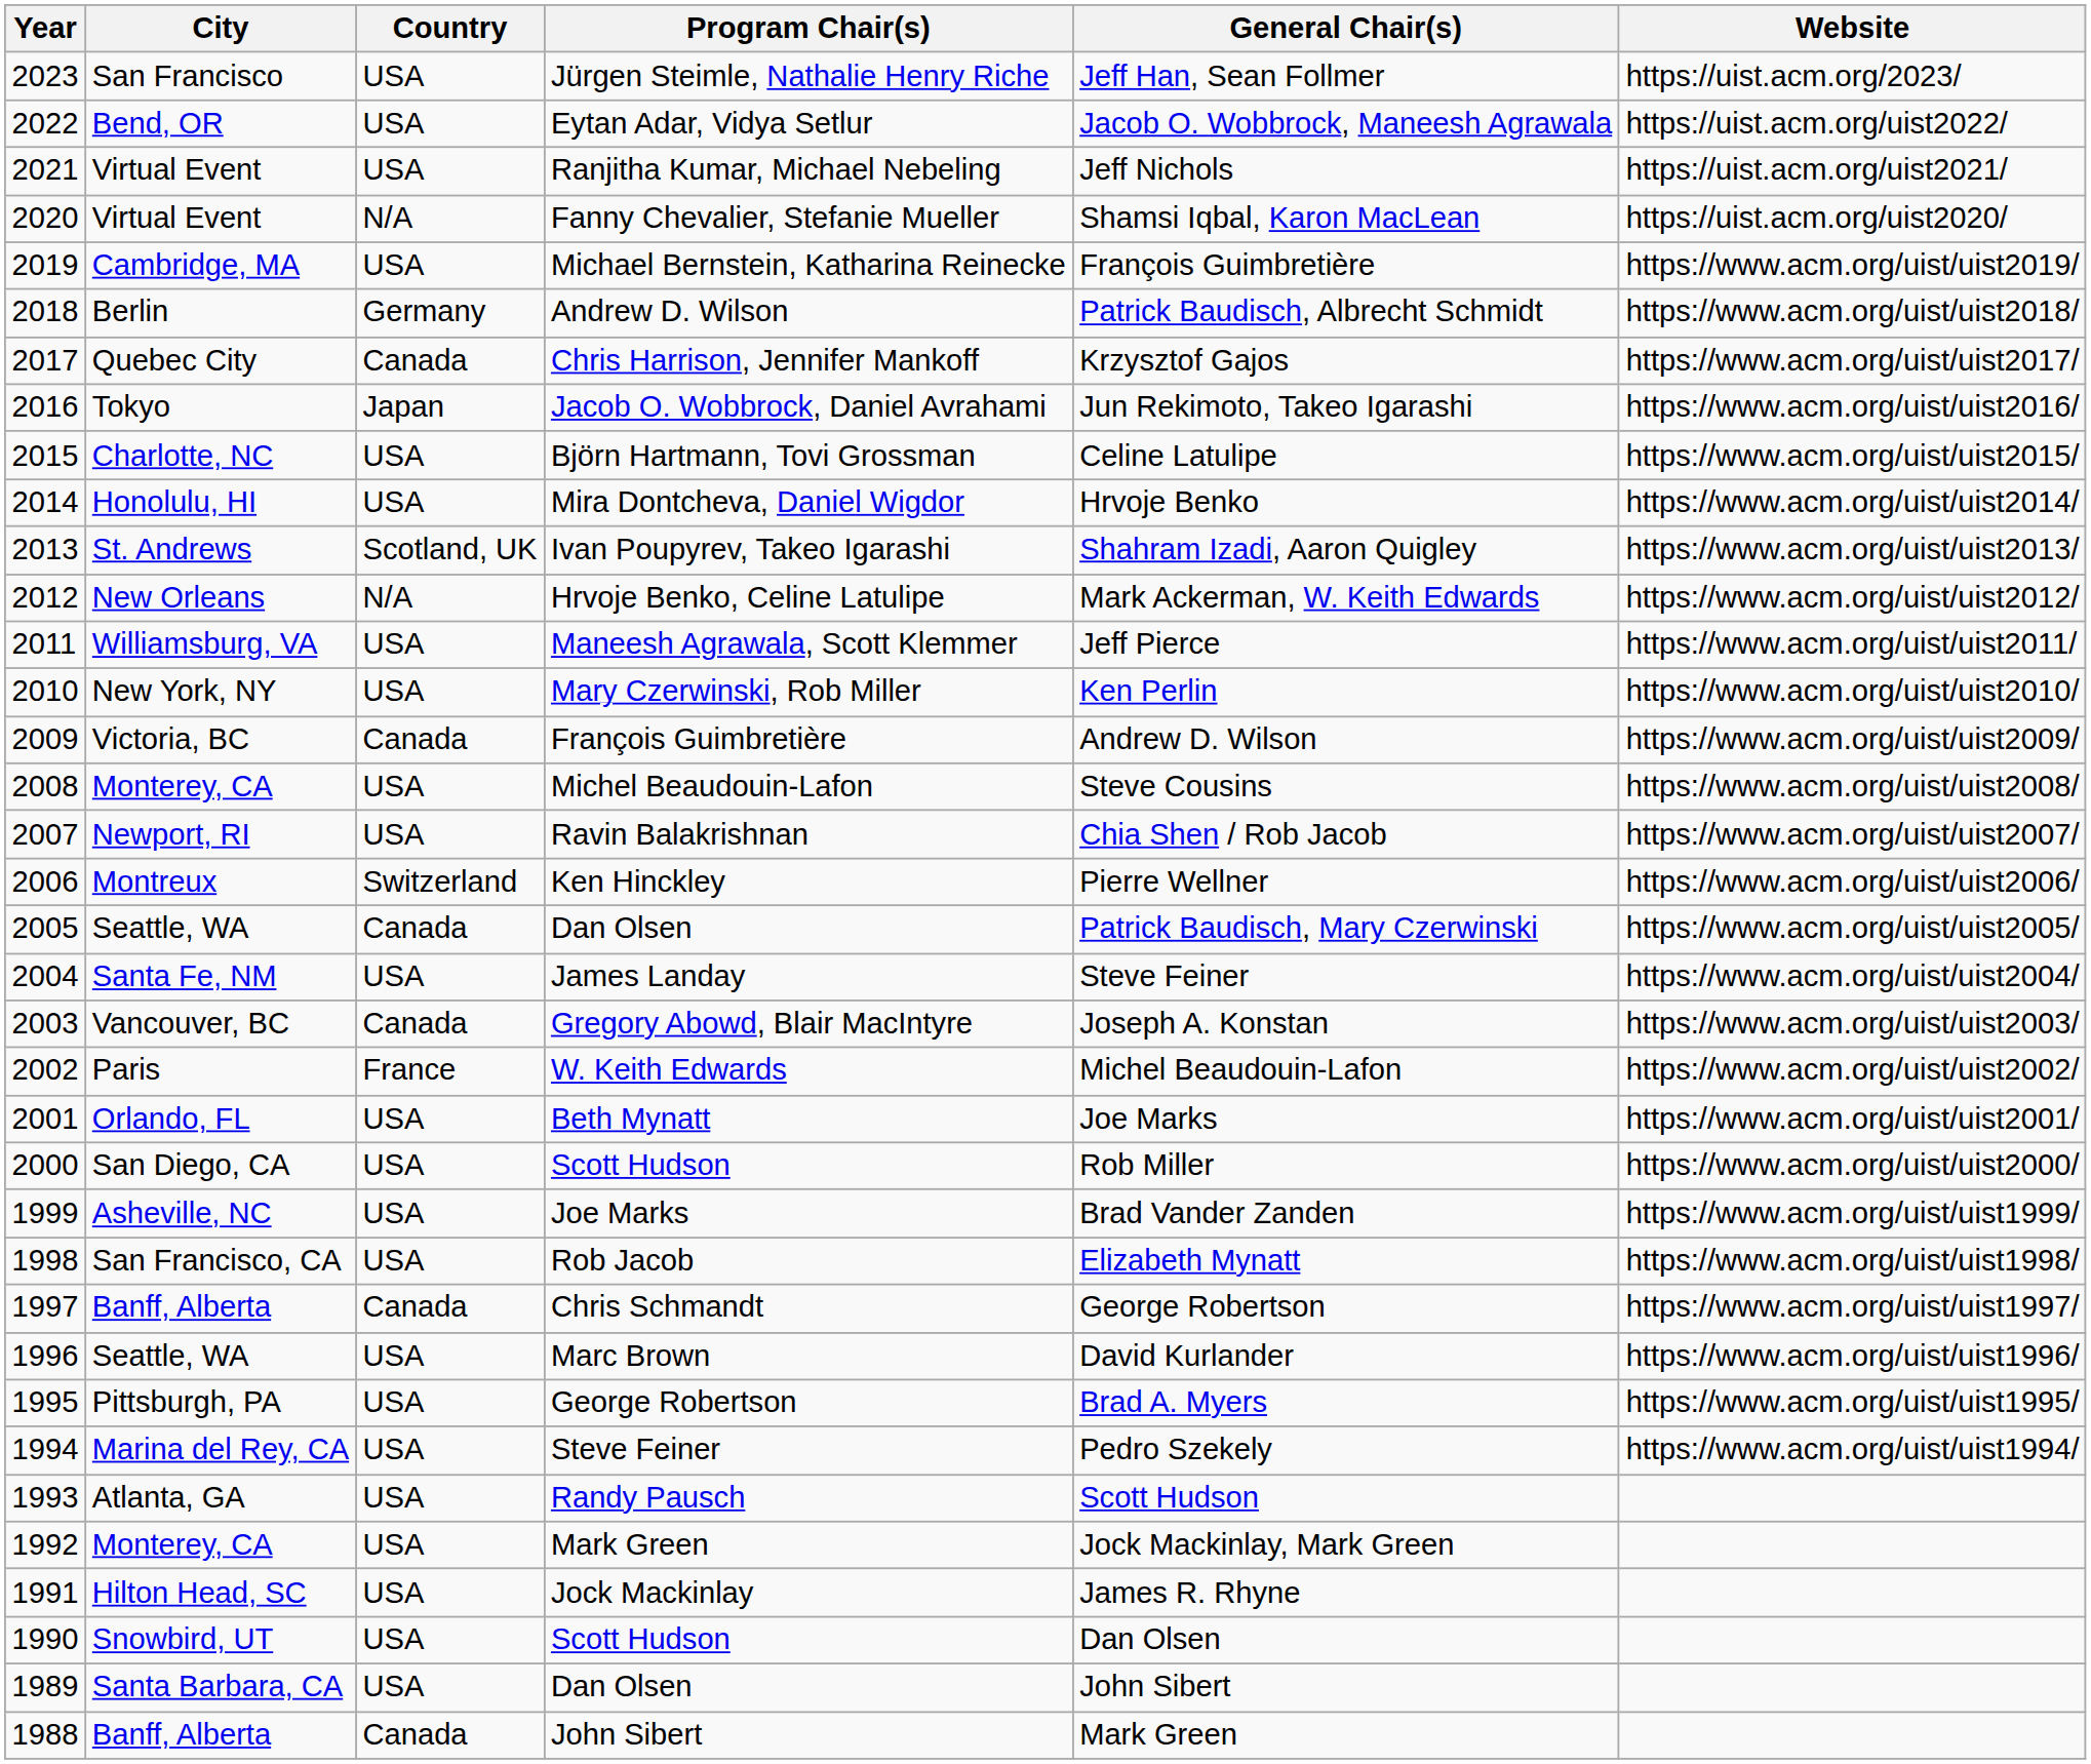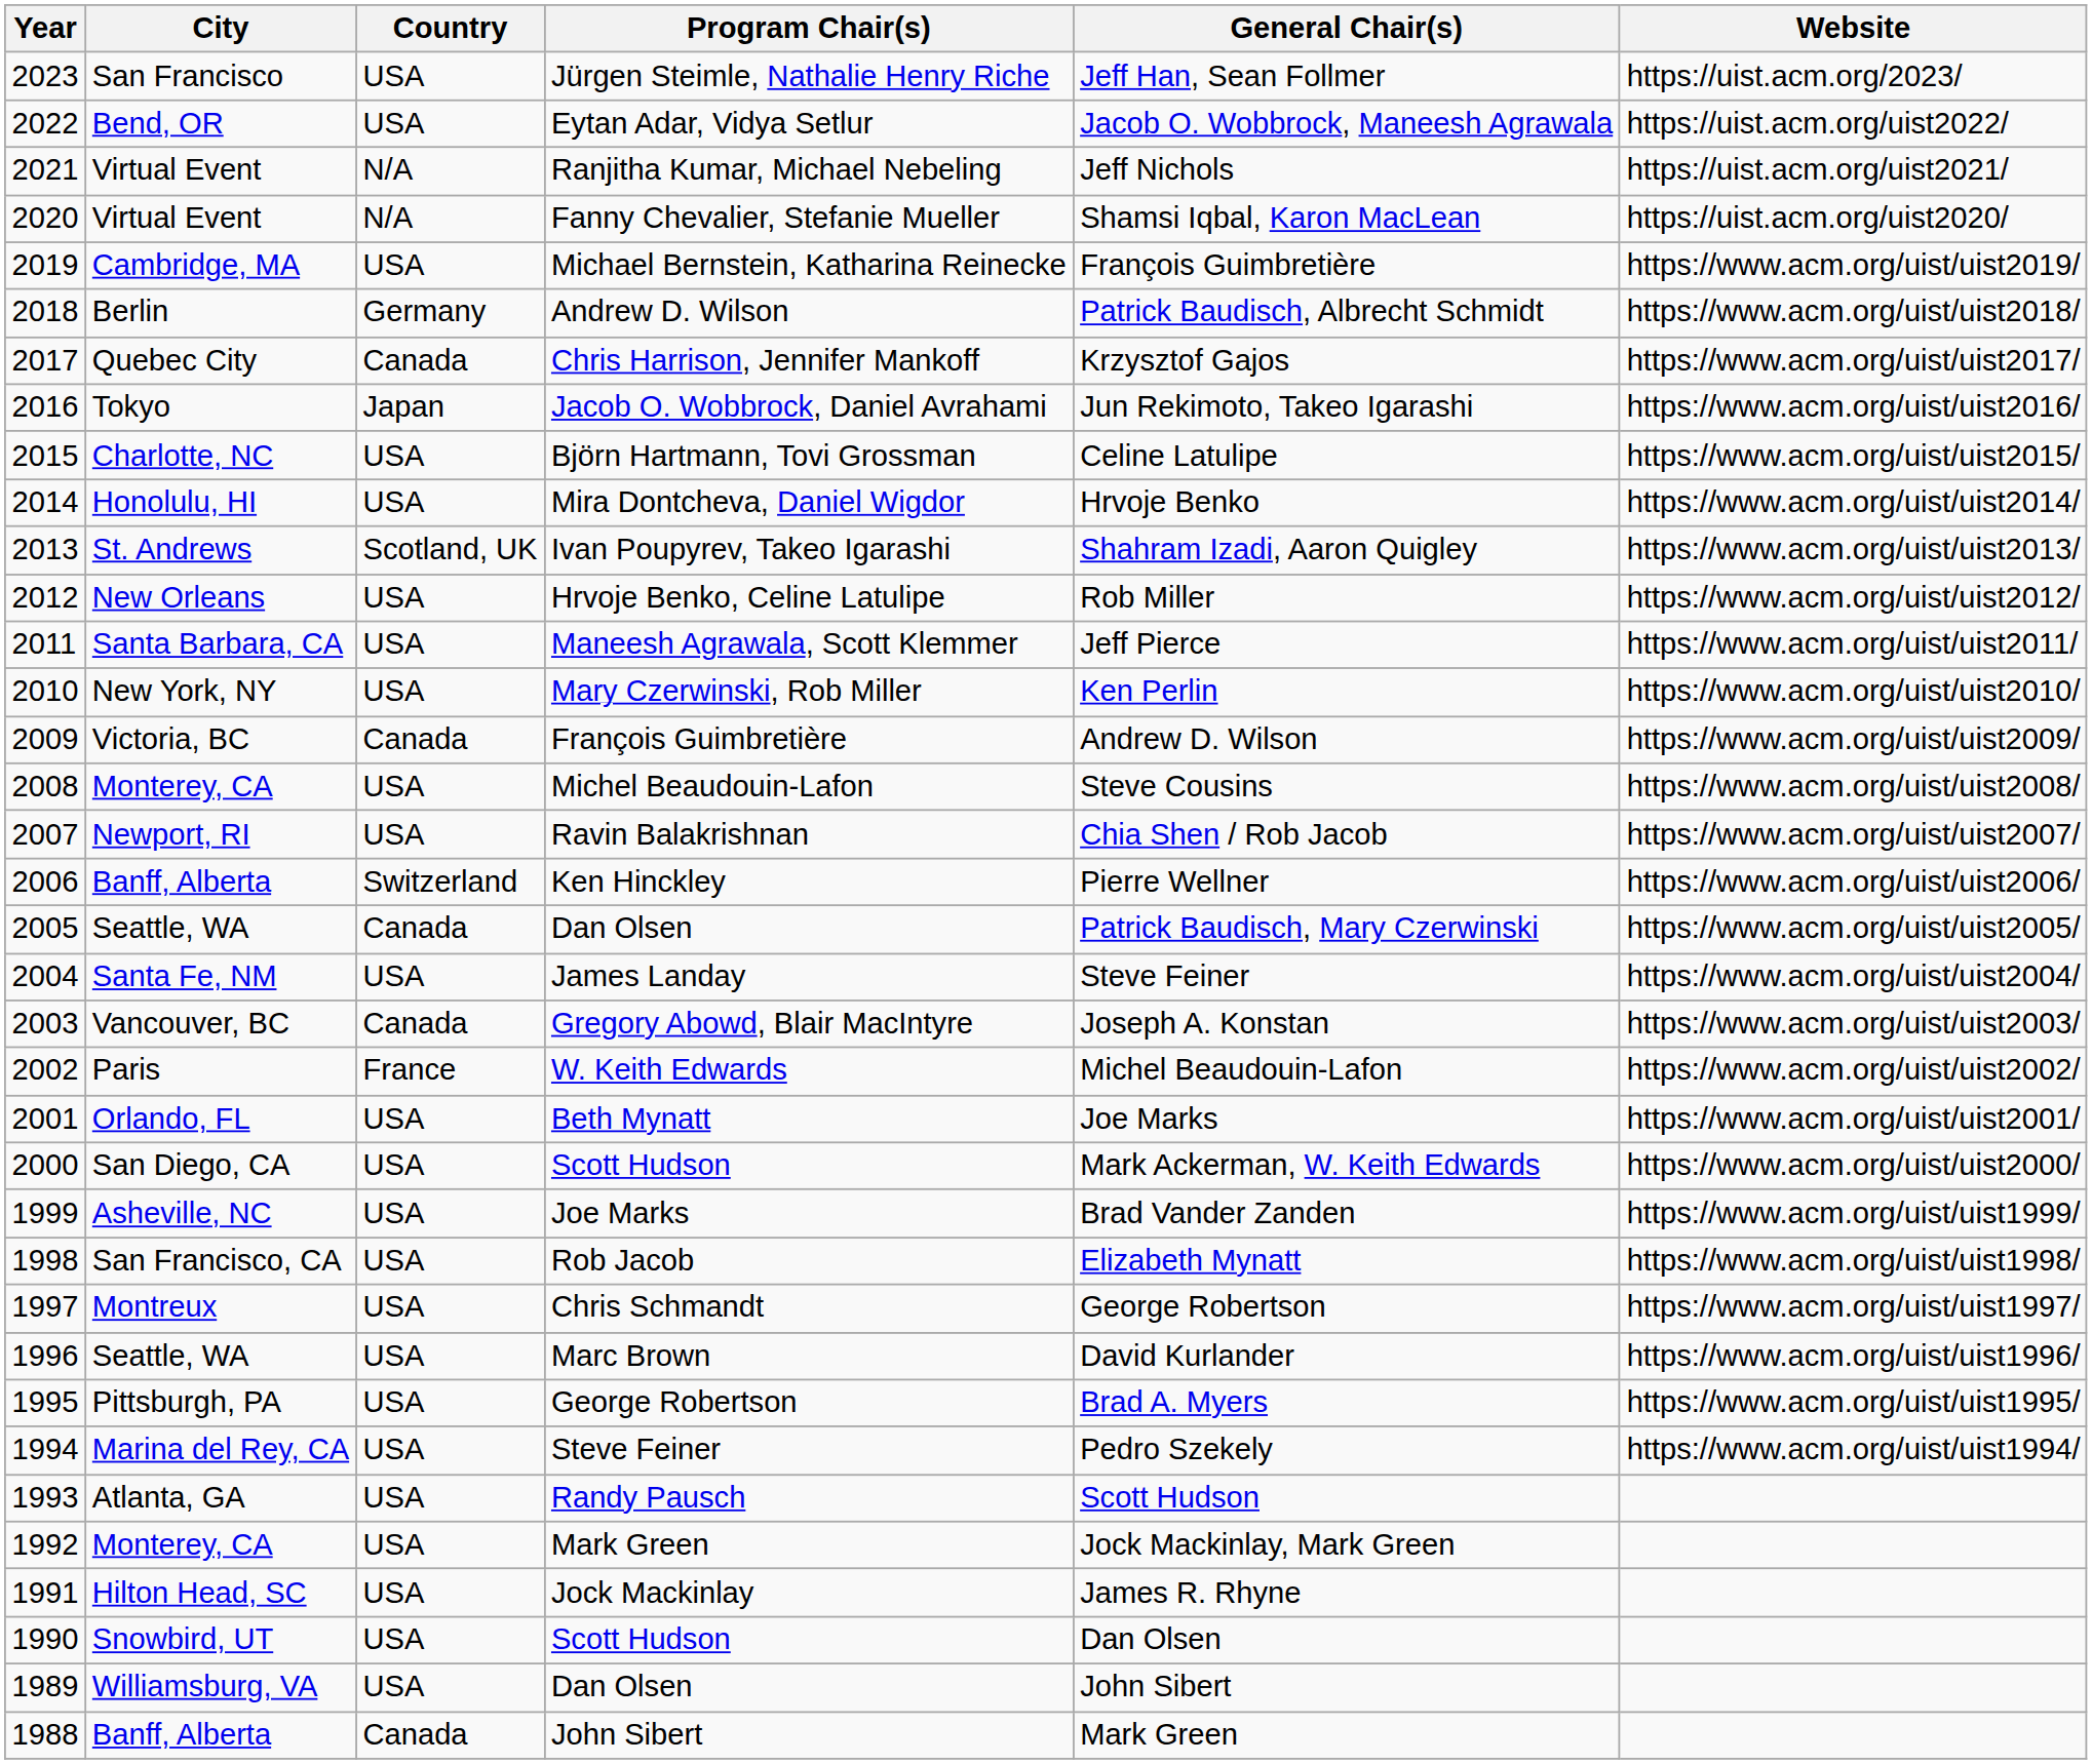 <table class="wikitable">
 <tr>
 <th>Year</th>
 <th>City</th>
 <th>Country</th>
 <th>Program Chair(s)</th>
 <th>General Chair(s)</th>
 <th>Website</th>
 </tr>
 <tr>
 <td>2023</td>
 <td>San Francisco</td>
 <td>USA</td>
 <td>Jürgen Steimle, <a href='#'>Nathalie Henry Riche</a></td>
 <td><a href='#'>Jeff Han</a>, Sean Follmer</td>
 <td>https://uist.acm.org/2023/</td>
 </tr>
 <tr>
 <td>2022</td>
 <td><a href='#'>Bend, OR</a></td>
 <td>USA</td>
 <td>Eytan Adar, Vidya Setlur</td>
 <td><a href='#'>Jacob O. Wobbrock</a>, <a href='#'>Maneesh Agrawala</a></td>
 <td>https://uist.acm.org/uist2022/</td>
 </tr>
 <tr>
 <td>2021</td>
 <td>Virtual Event</td>
-<td>USA</td>
+<td>N/A</td>
 <td>Ranjitha Kumar, Michael Nebeling</td>
 <td>Jeff Nichols</td>
 <td>https://uist.acm.org/uist2021/</td>
 </tr>
 <tr>
 <td>2020</td>
 <td>Virtual Event</td>
 <td>N/A</td>
 <td>Fanny Chevalier, Stefanie Mueller</td>
 <td>Shamsi Iqbal, <a href='#'>Karon MacLean</a></td>
 <td>https://uist.acm.org/uist2020/</td>
 </tr>
 <tr>
 <td>2019</td>
 <td><a href='#'>Cambridge, MA</a></td>
 <td>USA</td>
 <td>Michael Bernstein, Katharina Reinecke</td>
 <td>François Guimbretière</td>
 <td>https://www.acm.org/uist/uist2019/</td>
 </tr>
 <tr>
 <td>2018</td>
 <td>Berlin</td>
 <td>Germany</td>
 <td>Andrew D. Wilson</td>
 <td><a href='#'>Patrick Baudisch</a>, Albrecht Schmidt</td>
 <td>https://www.acm.org/uist/uist2018/</td>
 </tr>
 <tr>
 <td>2017</td>
 <td>Quebec City</td>
 <td>Canada</td>
 <td><a href='#'>Chris Harrison</a>, Jennifer Mankoff</td>
 <td>Krzysztof Gajos</td>
 <td>https://www.acm.org/uist/uist2017/</td>
 </tr>
 <tr>
 <td>2016</td>
 <td>Tokyo</td>
 <td>Japan</td>
 <td><a href='#'>Jacob O. Wobbrock</a>, Daniel Avrahami</td>
 <td>Jun Rekimoto, Takeo Igarashi</td>
 <td>https://www.acm.org/uist/uist2016/</td>
 </tr>
 <tr>
 <td>2015</td>
 <td><a href='#'>Charlotte, NC</a></td>
 <td>USA</td>
 <td>Björn Hartmann, Tovi Grossman</td>
 <td>Celine Latulipe</td>
 <td>https://www.acm.org/uist/uist2015/</td>
 </tr>
 <tr>
 <td>2014</td>
 <td><a href='#'>Honolulu, HI</a></td>
 <td>USA</td>
 <td>Mira Dontcheva, <a href='#'>Daniel Wigdor</a></td>
 <td>Hrvoje Benko</td>
 <td>https://www.acm.org/uist/uist2014/</td>
 </tr>
 <tr>
 <td>2013</td>
 <td><a href='#'>St. Andrews</a></td>
 <td>Scotland, UK</td>
 <td>Ivan Poupyrev, Takeo Igarashi</td>
 <td><a href='#'>Shahram Izadi</a>, Aaron Quigley</td>
 <td>https://www.acm.org/uist/uist2013/</td>
 </tr>
 <tr>
 <td>2012</td>
 <td><a href='#'>New Orleans</a></td>
-<td>N/A</td>
+<td>USA</td>
 <td>Hrvoje Benko, Celine Latulipe</td>
-<td>Mark Ackerman, <a href='#'>W. Keith Edwards</a></td>
+<td>Rob Miller</td>
 <td>https://www.acm.org/uist/uist2012/</td>
 </tr>
 <tr>
 <td>2011</td>
-<td><a href='#'>Williamsburg, VA</a></td>
+<td><a href='#'>Santa Barbara, CA</a></td>
 <td>USA</td>
 <td><a href='#'>Maneesh Agrawala</a>, Scott Klemmer</td>
 <td>Jeff Pierce</td>
 <td>https://www.acm.org/uist/uist2011/</td>
 </tr>
 <tr>
 <td>2010</td>
 <td>New York, NY</td>
 <td>USA</td>
 <td><a href='#'>Mary Czerwinski</a>, Rob Miller</td>
 <td><a href='#'>Ken Perlin</a></td>
 <td>https://www.acm.org/uist/uist2010/</td>
 </tr>
 <tr>
 <td>2009</td>
 <td>Victoria, BC</td>
 <td>Canada</td>
 <td>François Guimbretière</td>
 <td>Andrew D. Wilson</td>
 <td>https://www.acm.org/uist/uist2009/</td>
 </tr>
 <tr>
 <td>2008</td>
 <td><a href='#'>Monterey, CA</a></td>
 <td>USA</td>
 <td>Michel Beaudouin-Lafon</td>
 <td>Steve Cousins</td>
 <td>https://www.acm.org/uist/uist2008/</td>
 </tr>
 <tr>
 <td>2007</td>
 <td><a href='#'>Newport, RI</a></td>
 <td>USA</td>
 <td>Ravin Balakrishnan</td>
 <td><a href='#'>Chia Shen</a> / Rob Jacob</td>
 <td>https://www.acm.org/uist/uist2007/</td>
 </tr>
 <tr>
 <td>2006</td>
-<td><a href='#'>Montreux</a></td>
+<td><a href='#'>Banff, Alberta</a></td>
 <td>Switzerland</td>
 <td>Ken Hinckley</td>
 <td>Pierre Wellner</td>
 <td>https://www.acm.org/uist/uist2006/</td>
 </tr>
 <tr>
 <td>2005</td>
 <td>Seattle, WA</td>
 <td>Canada</td>
 <td>Dan Olsen</td>
 <td><a href='#'>Patrick Baudisch</a>, <a href='#'>Mary Czerwinski</a></td>
 <td>https://www.acm.org/uist/uist2005/</td>
 </tr>
 <tr>
 <td>2004</td>
 <td><a href='#'>Santa Fe, NM</a></td>
 <td>USA</td>
 <td>James Landay</td>
 <td>Steve Feiner</td>
 <td>https://www.acm.org/uist/uist2004/</td>
 </tr>
 <tr>
 <td>2003</td>
 <td>Vancouver, BC</td>
 <td>Canada</td>
 <td><a href='#'>Gregory Abowd</a>, Blair MacIntyre</td>
 <td>Joseph A. Konstan</td>
 <td>https://www.acm.org/uist/uist2003/</td>
 </tr>
 <tr>
 <td>2002</td>
 <td>Paris</td>
 <td>France</td>
 <td><a href='#'>W. Keith Edwards</a></td>
 <td>Michel Beaudouin-Lafon</td>
 <td>https://www.acm.org/uist/uist2002/</td>
 </tr>
 <tr>
 <td>2001</td>
 <td><a href='#'>Orlando, FL</a></td>
 <td>USA</td>
 <td><a href='#'>Beth Mynatt</a></td>
 <td>Joe Marks</td>
 <td>https://www.acm.org/uist/uist2001/</td>
 </tr>
 <tr>
 <td>2000</td>
 <td>San Diego, CA</td>
 <td>USA</td>
 <td><a href='#'>Scott Hudson</a></td>
-<td>Rob Miller</td>
+<td>Mark Ackerman, <a href='#'>W. Keith Edwards</a></td>
 <td>https://www.acm.org/uist/uist2000/</td>
 </tr>
 <tr>
 <td>1999</td>
 <td><a href='#'>Asheville, NC</a></td>
 <td>USA</td>
 <td>Joe Marks</td>
 <td>Brad Vander Zanden</td>
 <td>https://www.acm.org/uist/uist1999/</td>
 </tr>
 <tr>
 <td>1998</td>
 <td>San Francisco, CA</td>
 <td>USA</td>
 <td>Rob Jacob</td>
 <td><a href='#'>Elizabeth Mynatt</a></td>
 <td>https://www.acm.org/uist/uist1998/</td>
 </tr>
 <tr>
 <td>1997</td>
-<td><a href='#'>Banff, Alberta</a></td>
-<td>Canada</td>
+<td><a href='#'>Montreux</a></td>
+<td>USA</td>
 <td>Chris Schmandt</td>
 <td>George Robertson</td>
 <td>https://www.acm.org/uist/uist1997/</td>
 </tr>
 <tr>
 <td>1996</td>
 <td>Seattle, WA</td>
 <td>USA</td>
 <td>Marc Brown</td>
 <td>David Kurlander</td>
 <td>https://www.acm.org/uist/uist1996/</td>
 </tr>
 <tr>
 <td>1995</td>
 <td>Pittsburgh, PA</td>
 <td>USA</td>
 <td>George Robertson</td>
 <td><a href='#'>Brad A. Myers</a></td>
 <td>https://www.acm.org/uist/uist1995/</td>
 </tr>
 <tr>
 <td>1994</td>
 <td><a href='#'>Marina del Rey, CA</a></td>
 <td>USA</td>
 <td>Steve Feiner</td>
 <td>Pedro Szekely</td>
 <td>https://www.acm.org/uist/uist1994/</td>
 </tr>
 <tr>
 <td>1993</td>
 <td>Atlanta, GA</td>
 <td>USA</td>
 <td><a href='#'>Randy Pausch</a></td>
 <td><a href='#'>Scott Hudson</a></td>
 <td></td>
 </tr>
 <tr>
 <td>1992</td>
 <td><a href='#'>Monterey, CA</a></td>
 <td>USA</td>
 <td>Mark Green</td>
 <td>Jock Mackinlay, Mark Green</td>
 <td></td>
 </tr>
 <tr>
 <td>1991</td>
 <td><a href='#'>Hilton Head, SC</a></td>
 <td>USA</td>
 <td>Jock Mackinlay</td>
 <td>James R. Rhyne</td>
 <td></td>
 </tr>
 <tr>
 <td>1990</td>
 <td><a href='#'>Snowbird, UT</a></td>
 <td>USA</td>
 <td><a href='#'>Scott Hudson</a></td>
 <td>Dan Olsen</td>
 <td></td>
 </tr>
 <tr>
 <td>1989</td>
-<td><a href='#'>Santa Barbara, CA</a></td>
+<td><a href='#'>Williamsburg, VA</a></td>
 <td>USA</td>
 <td>Dan Olsen</td>
 <td>John Sibert</td>
 <td></td>
 </tr>
 <tr>
 <td>1988</td>
 <td><a href='#'>Banff, Alberta</a></td>
 <td>Canada</td>
 <td>John Sibert</td>
 <td>Mark Green</td>
 <td></td>
 </tr>
 </table>
